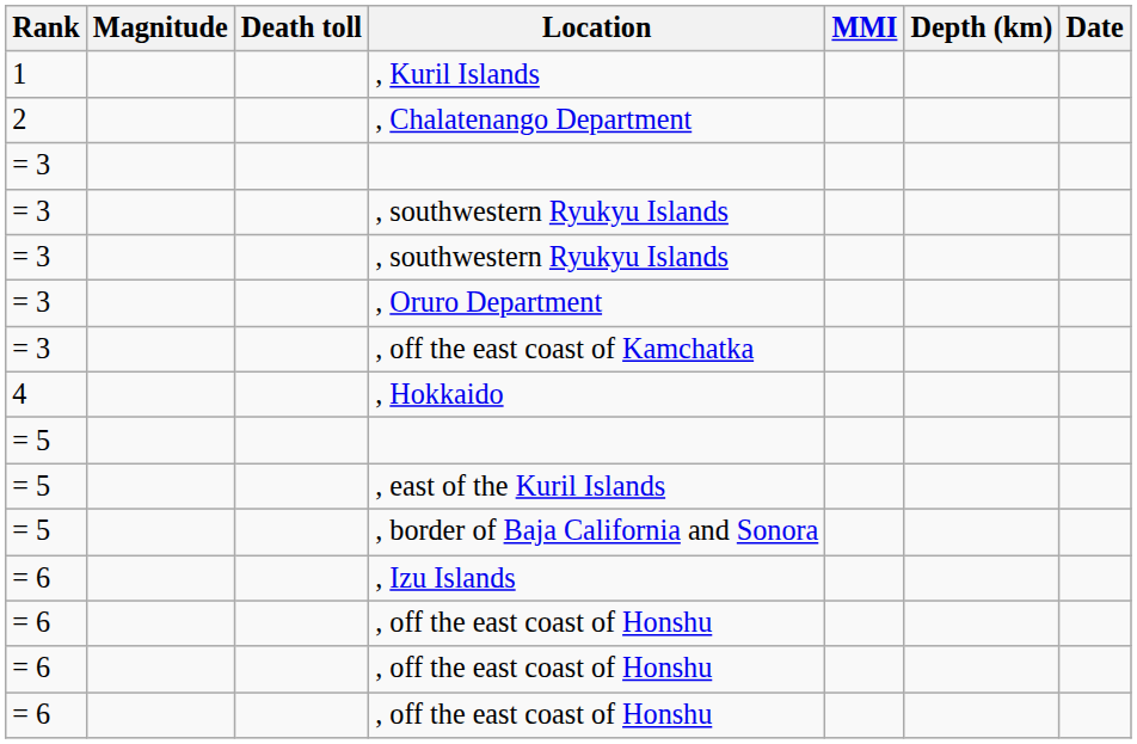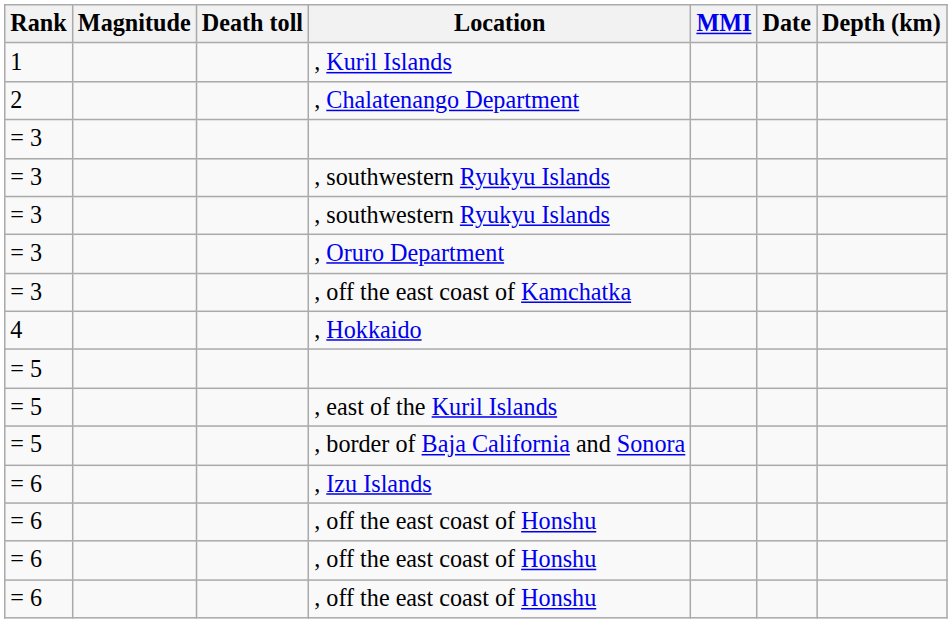 <table class="sortable wikitable" style="font-size:100%;">
 <tr>
 <th>Rank</th>
 <th>Magnitude</th>
 <th>Death toll</th>
 <th>Location</th>
 <th><a href='#'>MMI</a></th>
+<th>Date</th>
 <th>Depth (km)</th>
-<th>Date</th>
 </tr>
 <tr>
 <td>1</td>
 <td></td>
 <td></td>
 <td>, <a href='#'>Kuril Islands</a></td>
 <td></td>
 <td></td>
 <td></td>
 </tr>
 <tr>
 <td>2</td>
 <td></td>
 <td></td>
 <td>, <a href='#'>Chalatenango Department</a></td>
 <td></td>
 <td></td>
 <td></td>
 </tr>
 <tr>
 <td>= 3</td>
 <td></td>
 <td></td>
 <td></td>
 <td></td>
 <td></td>
 <td></td>
 </tr>
 <tr>
 <td>= 3</td>
 <td></td>
 <td></td>
 <td>, southwestern <a href='#'>Ryukyu Islands</a></td>
 <td></td>
 <td></td>
 <td></td>
 </tr>
 <tr>
 <td>= 3</td>
 <td></td>
 <td></td>
 <td>, southwestern <a href='#'>Ryukyu Islands</a></td>
 <td></td>
 <td></td>
 <td></td>
 </tr>
 <tr>
 <td>= 3</td>
 <td></td>
 <td></td>
 <td>, <a href='#'>Oruro Department</a></td>
 <td></td>
 <td></td>
 <td></td>
 </tr>
 <tr>
 <td>= 3</td>
 <td></td>
 <td></td>
 <td>, off the east coast of <a href='#'>Kamchatka</a></td>
 <td></td>
 <td></td>
 <td></td>
 </tr>
 <tr>
 <td>4</td>
 <td></td>
 <td></td>
 <td>, <a href='#'>Hokkaido</a></td>
 <td></td>
 <td></td>
 <td></td>
 </tr>
 <tr>
 <td>= 5</td>
 <td></td>
 <td></td>
 <td></td>
 <td></td>
 <td></td>
 <td></td>
 </tr>
 <tr>
 <td>= 5</td>
 <td></td>
 <td></td>
 <td>, east of the <a href='#'>Kuril Islands</a></td>
 <td></td>
 <td></td>
 <td></td>
 </tr>
 <tr>
 <td>= 5</td>
 <td></td>
 <td></td>
 <td>, border of <a href='#'>Baja California</a> and <a href='#'>Sonora</a></td>
 <td></td>
 <td></td>
 <td></td>
 </tr>
 <tr>
 <td>= 6</td>
 <td></td>
 <td></td>
 <td>, <a href='#'>Izu Islands</a></td>
 <td></td>
 <td></td>
 <td></td>
 </tr>
 <tr>
 <td>= 6</td>
 <td></td>
 <td></td>
 <td>, off the east coast of <a href='#'>Honshu</a></td>
 <td></td>
 <td></td>
 <td></td>
 </tr>
 <tr>
 <td>= 6</td>
 <td></td>
 <td></td>
 <td>, off the east coast of <a href='#'>Honshu</a></td>
 <td></td>
 <td></td>
 <td></td>
 </tr>
 <tr>
 <td>= 6</td>
 <td></td>
 <td></td>
 <td>, off the east coast of <a href='#'>Honshu</a></td>
 <td></td>
 <td></td>
 <td></td>
 </tr>
 </table>
